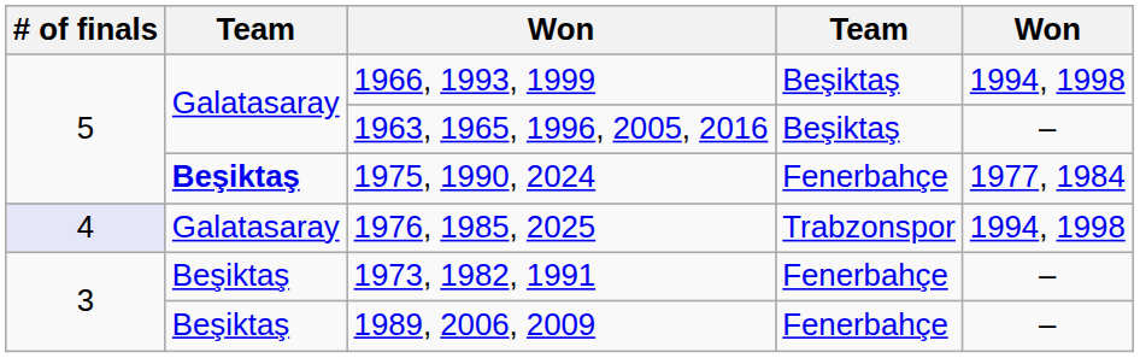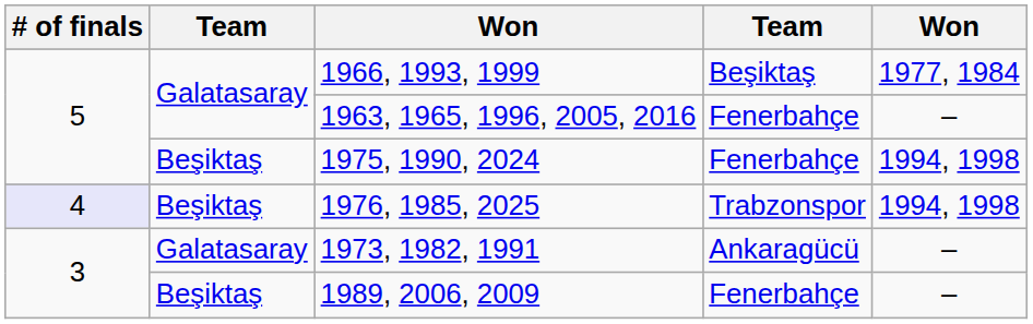 <table class="wikitable sortable">
 <tr>
 <th># of finals</th>
 <th>Team</th>
 <th>Won</th>
 <th>Team</th>
 <th>Won</th>
 </tr>
 <tr>
 <td rowspan="3" align="center">5</td>
 <td rowspan="2"><a href='#'>Galatasaray</a></td>
 <td><a href='#'>1966</a>, <a href='#'>1993</a>, <a href='#'>1999</a></td>
 <td><a href='#'>Beşiktaş</a></td>
+<td><a href='#'>1977</a>, <a href='#'>1984</a></td>
+</tr>
+<tr>
+<td><a href='#'>1963</a>, <a href='#'>1965</a>, <a href='#'>1996</a>, <a href='#'>2005</a>, <a href='#'>2016</a></td>
+<td><a href='#'>Fenerbahçe</a></td>
+<td align=center>–</td>
+</tr>
+<tr>
+<td><a href='#'>Beşiktaş</a></td>
+<td><a href='#'>1975</a>, <a href='#'>1990</a>, <a href='#'>2024</a></td>
+<td><a href='#'>Fenerbahçe</a></td>
 <td><a href='#'>1994</a>, <a href='#'>1998</a></td>
 </tr>
 <tr>
-<td><a href='#'>1963</a>, <a href='#'>1965</a>, <a href='#'>1996</a>, <a href='#'>2005</a>, <a href='#'>2016</a></td>
+<td rowspan="1" align="center" style="background: lavender;">4</td>
 <td><a href='#'>Beşiktaş</a></td>
-<td align=center>–</td>
-</tr>
-<tr>
-<td><strong><a href='#'>Beşiktaş</a></strong></td>
-<td><a href='#'>1975</a>, <a href='#'>1990</a>, <a href='#'>2024</a></td>
-<td><a href='#'>Fenerbahçe</a></td>
-<td><a href='#'>1977</a>, <a href='#'>1984</a></td>
-</tr>
-<tr>
-<td rowspan="1" align="center" style="background: lavender;">4</td>
-<td rowspan="1"><a href='#'>Galatasaray</a></td>
 <td><a href='#'>1976</a>, <a href='#'>1985</a>, <a href='#'>2025</a></td>
 <td><a href='#'>Trabzonspor</a></td>
 <td><a href='#'>1994</a>, <a href='#'>1998</a></td>
 </tr>
 <tr>
 <td rowspan="3" align="center">3</td>
-<td><a href='#'>Beşiktaş</a></td>
+<td><a href='#'>Galatasaray</a></td>
 <td><a href='#'>1973</a>, <a href='#'>1982</a>, <a href='#'>1991</a></td>
-<td><a href='#'>Fenerbahçe</a></td>
+<td><a href='#'>Ankaragücü</a></td>
 <td align=center>–</td>
 </tr>
 <tr>
 <td><a href='#'>Beşiktaş</a></td>
 <td><a href='#'>1989</a>, <a href='#'>2006</a>, <a href='#'>2009</a></td>
 <td><a href='#'>Fenerbahçe</a></td>
 <td align=center>–</td>
 </tr>
 </table>
